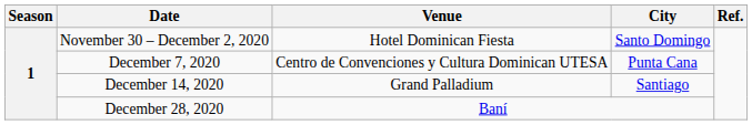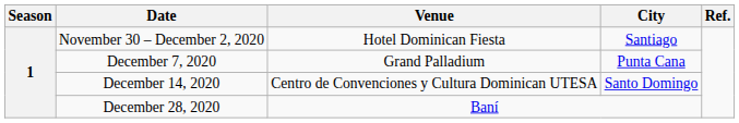 <table class="wikitable" style="text-align:center; line-height:17px; width:auto">
 <tr>
 <th scope="col">Season</th>
 <th scope="col">Date</th>
 <th scope="col">Venue</th>
 <th scope="col">City</th>
 <th scope="col">Ref.</th>
 </tr>
 <tr>
 <th rowspan="4">1</th>
 <td>November 30 – December 2, 2020</td>
 <td>Hotel Dominican Fiesta</td>
-<td><a href='#'>Santo Domingo</a></td>
+<td><a href='#'>Santiago</a></td>
 <td rowspan="4"></td>
 </tr>
 <tr>
 <td>December 7, 2020</td>
-<td>Centro de Convenciones y Cultura Dominican UTESA</td>
+<td>Grand Palladium</td>
 <td><a href='#'>Punta Cana</a></td>
 </tr>
 <tr>
 <td>December 14, 2020</td>
-<td>Grand Palladium</td>
-<td><a href='#'>Santiago</a></td>
+<td>Centro de Convenciones y Cultura Dominican UTESA</td>
+<td><a href='#'>Santo Domingo</a></td>
 </tr>
 <tr>
 <td>December 28, 2020</td>
 <td rowspan="2" colspan=2><a href='#'>Baní</a></td>
 </tr>
 </table>
